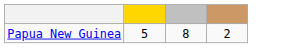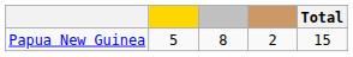 <table class="wikitable">
 <tr>
 <th></th>
 <th style="background-color:gold">        </th>
 <th style="background-color:silver">      </th>
 <th style="background-color:#CC9966">      </th>
+<th>Total</th>
 </tr>
 <tr align="center">
 <td> <a href='#'>Papua New Guinea</a></td>
 <td>5</td>
 <td>8</td>
 <td>2</td>
+<td>15</td>
 </tr>
 </table>
